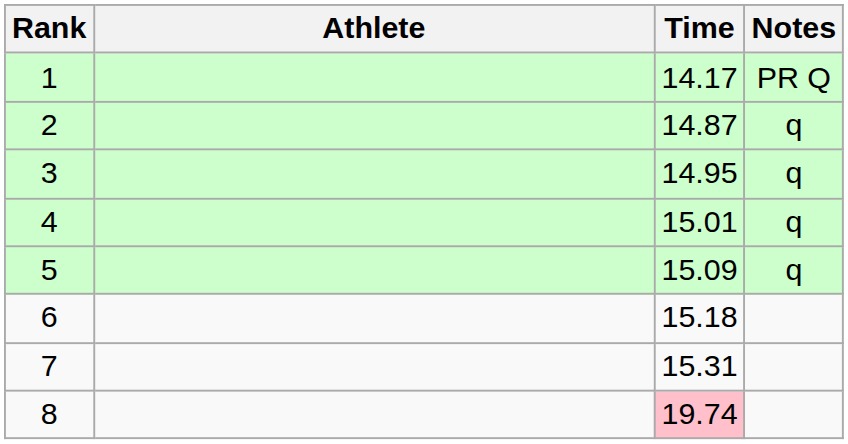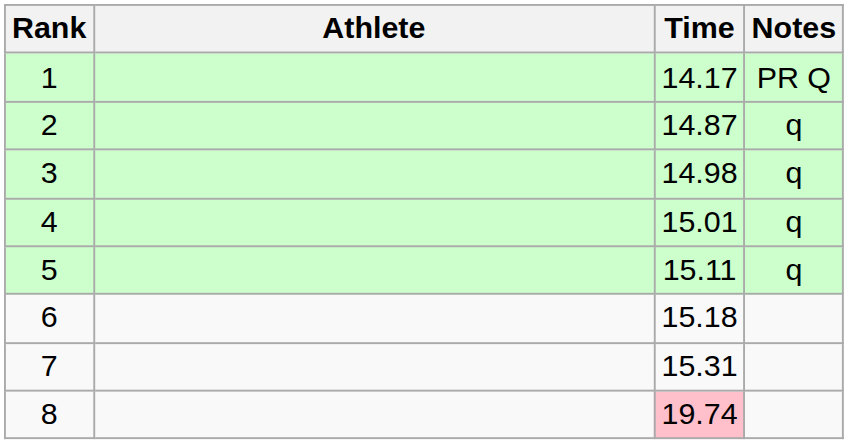 <table class="wikitable" style="text-align:center">
 <tr>
 <th>Rank</th>
 <th Style="width:18em">Athlete</th>
 <th>Time</th>
 <th>Notes</th>
 </tr>
 <tr style="background:#cfc">
 <td>1</td>
 <td style="text-align:left"></td>
 <td>14.17</td>
 <td>PR Q</td>
 </tr>
 <tr style="background:#cfc">
 <td>2</td>
 <td style="text-align:left"></td>
 <td>14.87</td>
 <td>q</td>
 </tr>
 <tr style="background:#cfc">
 <td>3</td>
 <td style="text-align:left"></td>
-<td>14.95</td>
+<td>14.98</td>
 <td>q</td>
 </tr>
 <tr style="background:#cfc">
 <td>4</td>
 <td style="text-align:left"></td>
 <td>15.01</td>
 <td>q</td>
 </tr>
 <tr style="background:#cfc">
 <td>5</td>
 <td style="text-align:left"></td>
-<td>15.09</td>
+<td>15.11</td>
 <td>q</td>
 </tr>
 <tr>
 <td>6</td>
 <td style="text-align:left"></td>
 <td>15.18</td>
 <td></td>
 </tr>
 <tr>
 <td>7</td>
 <td style="text-align:left"></td>
 <td>15.31</td>
 <td></td>
 </tr>
 <tr>
 <td>8</td>
 <td style="text-align:left"></td>
 <td style="background: pink;">19.74</td>
 <td></td>
 </tr>
 </table>
